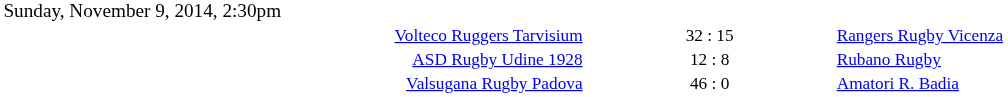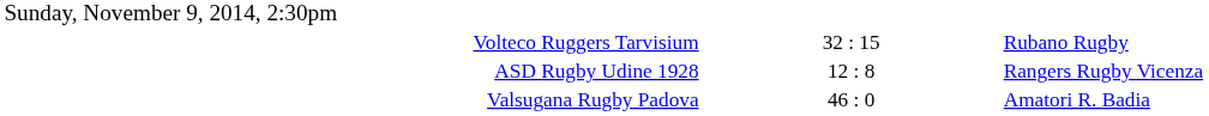 <table style="width:70%;" cellspacing="1">
 <tr>
 <th width=35%></th>
 <th width=15%></th>
 <th></th>
 </tr>
 <tr>
 <td>Sunday, November 9, 2014, 2:30pm</td>
 </tr>
 <tr style=font-size:90%>
 <td align=right><a href='#'>Volteco Ruggers Tarvisium</a></td>
 <td align=center>32 : 15</td>
-<td><a href='#'>Rangers Rugby Vicenza</a></td>
+<td><a href='#'>Rubano Rugby</a></td>
 </tr>
 <tr style=font-size:90%>
 <td align=right><a href='#'>ASD Rugby Udine 1928</a></td>
 <td align=center>12 : 8</td>
-<td><a href='#'>Rubano Rugby</a></td>
+<td><a href='#'>Rangers Rugby Vicenza</a></td>
 </tr>
 <tr style=font-size:90%>
 <td align=right><a href='#'>Valsugana Rugby Padova</a></td>
 <td align=center>46 : 0</td>
 <td><a href='#'>Amatori R. Badia</a></td>
 </tr>
 </table>
